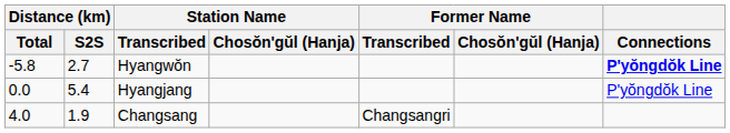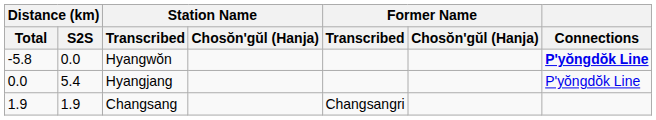 <table class="wikitable" style="font-size:90%;">
 <tr>
 <th colspan="2">Distance (km)</th>
 <th colspan="2">Station Name</th>
 <th colspan="2">Former Name</th>
 <th></th>
 </tr>
 <tr>
 <th>Total</th>
 <th>S2S</th>
 <th>Transcribed</th>
 <th>Chosŏn'gŭl (Hanja)</th>
 <th>Transcribed</th>
 <th>Chosŏn'gŭl (Hanja)</th>
 <th>Connections</th>
 </tr>
 <tr>
 <td>-5.8</td>
-<td>2.7</td>
+<td>0.0</td>
 <td>Hyangwŏn</td>
 <td></td>
 <td></td>
 <td></td>
 <td><strong><a href='#'>P'yŏngdŏk Line</a></strong></td>
 </tr>
 <tr>
 <td>0.0</td>
 <td>5.4</td>
 <td>Hyangjang</td>
 <td></td>
 <td></td>
 <td></td>
 <td><a href='#'>P'yŏngdŏk Line</a></td>
 </tr>
 <tr>
-<td>4.0</td>
+<td>1.9</td>
 <td>1.9</td>
 <td>Changsang</td>
 <td></td>
 <td>Changsangri</td>
 <td></td>
 <td></td>
 </tr>
 </table>
